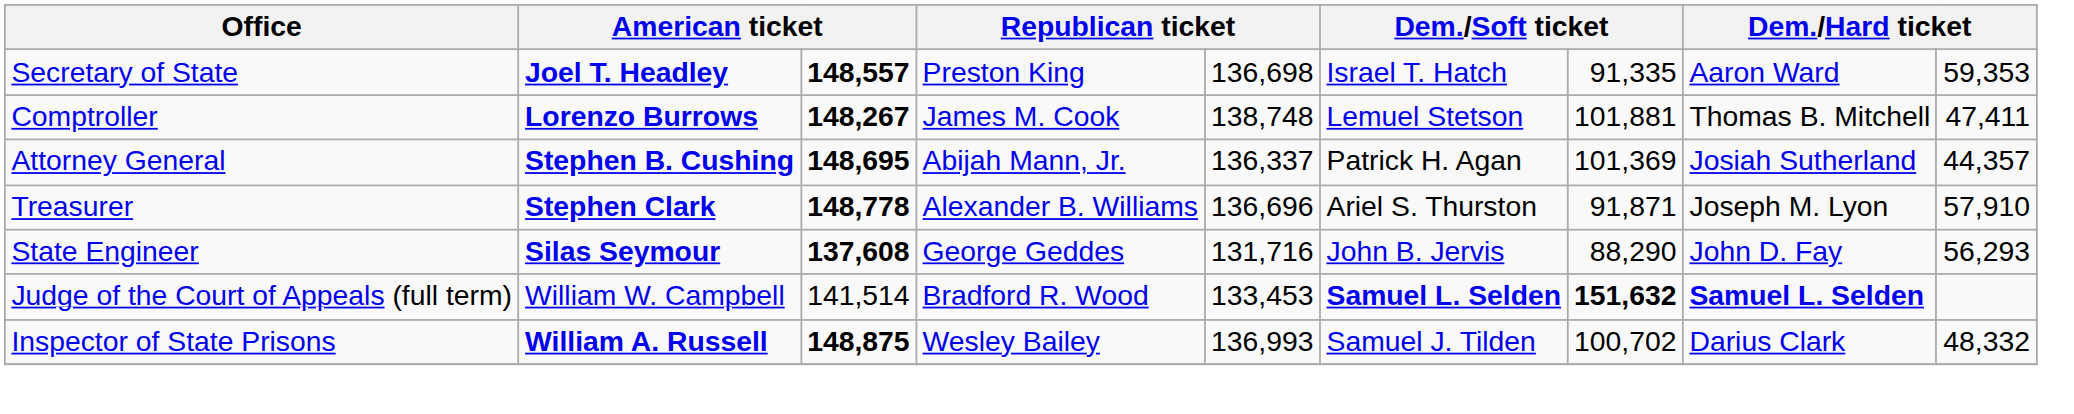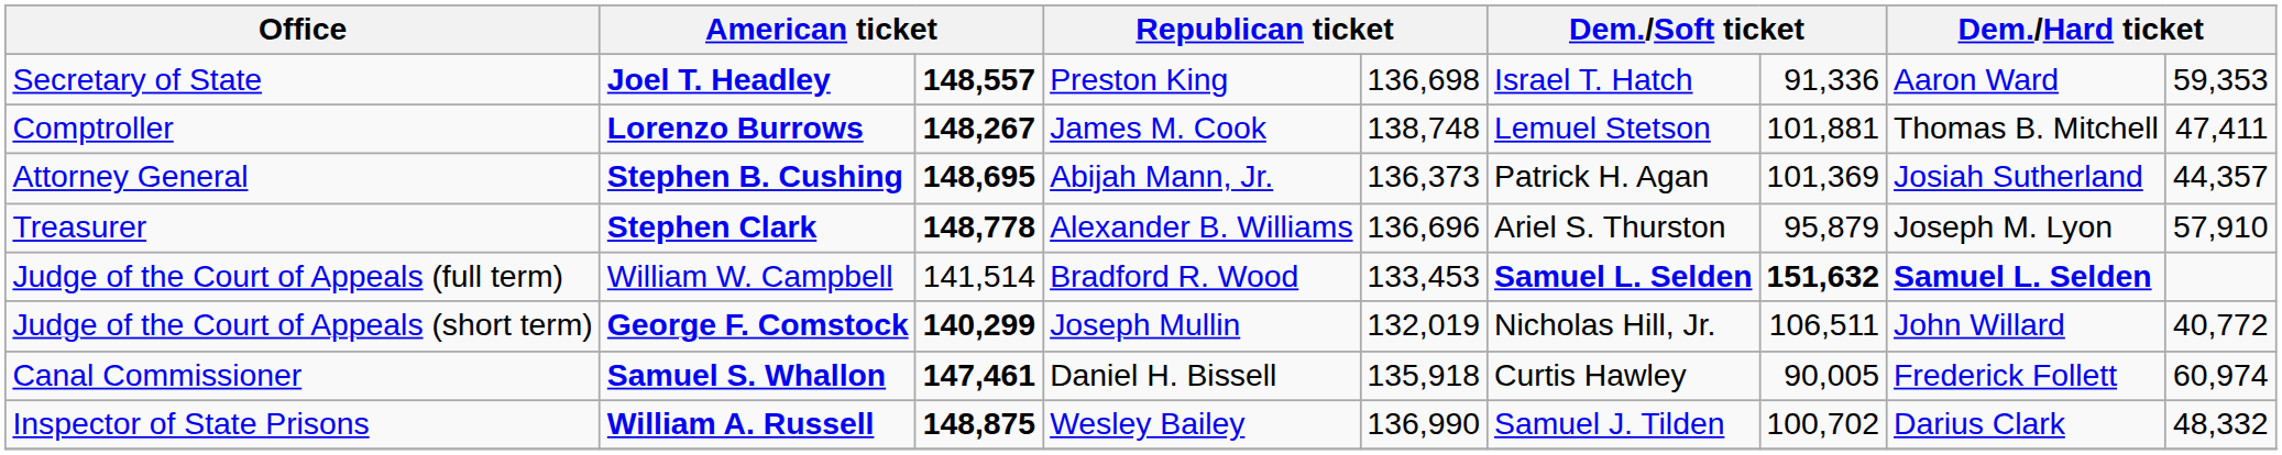 <table class=wikitable>
 <tr bgcolor=lightgrey>
 <th>Office</th>
 <th colspan="2" ><a href='#'>American</a> ticket</th>
 <th colspan="2" ><a href='#'>Republican</a> ticket</th>
 <th colspan="2" ><a href='#'>Dem.</a>/<a href='#'>Soft</a> ticket</th>
 <th colspan="2" ><a href='#'>Dem.</a>/<a href='#'>Hard</a> ticket</th>
 </tr>
 <tr>
 <td><a href='#'>Secretary of State</a></td>
 <td><strong><a href='#'>Joel T. Headley</a></strong></td>
 <td align="right"><strong>148,557</strong></td>
 <td><a href='#'>Preston King</a></td>
 <td align="right">136,698</td>
 <td><a href='#'>Israel T. Hatch</a></td>
-<td align="right">91,335</td>
+<td align="right">91,336</td>
 <td><a href='#'>Aaron Ward</a></td>
 <td align="right">59,353</td>
 </tr>
 <tr>
 <td><a href='#'>Comptroller</a></td>
 <td><strong><a href='#'>Lorenzo Burrows</a></strong></td>
 <td align="right"><strong>148,267</strong></td>
 <td><a href='#'>James M. Cook</a></td>
 <td align="right">138,748</td>
 <td><a href='#'>Lemuel Stetson</a></td>
 <td align="right">101,881</td>
 <td>Thomas B. Mitchell</td>
 <td align="right">47,411</td>
 </tr>
 <tr>
 <td><a href='#'>Attorney General</a></td>
 <td><strong><a href='#'>Stephen B. Cushing</a></strong></td>
 <td align="right"><strong>148,695</strong></td>
 <td><a href='#'>Abijah Mann, Jr.</a></td>
-<td align="right">136,337</td>
+<td align="right">136,373</td>
 <td>Patrick H. Agan</td>
 <td align="right">101,369</td>
 <td><a href='#'>Josiah Sutherland</a></td>
 <td align="right">44,357</td>
 </tr>
 <tr>
 <td><a href='#'>Treasurer</a></td>
 <td><strong><a href='#'>Stephen Clark</a></strong></td>
 <td align="right"><strong>148,778</strong></td>
 <td><a href='#'>Alexander B. Williams</a></td>
 <td align="right">136,696</td>
 <td>Ariel S. Thurston</td>
-<td align="right">91,871</td>
+<td align="right">95,879</td>
 <td>Joseph M. Lyon</td>
 <td align="right">57,910</td>
-</tr>
-<tr>
-<td><a href='#'>State Engineer</a></td>
-<td><strong><a href='#'>Silas Seymour</a></strong></td>
-<td align="right"><strong>137,608</strong></td>
-<td><a href='#'>George Geddes</a></td>
-<td align="right">131,716</td>
-<td><a href='#'>John B. Jervis</a></td>
-<td align="right">88,290</td>
-<td><a href='#'>John D. Fay</a></td>
-<td align="right">56,293</td>
 </tr>
 <tr>
 <td><a href='#'>Judge of the Court of Appeals</a> (full term)</td>
 <td><a href='#'>William W. Campbell</a></td>
 <td align="right">141,514</td>
 <td><a href='#'>Bradford R. Wood</a></td>
 <td align="right">133,453</td>
 <td><strong><a href='#'>Samuel L. Selden</a></strong></td>
 <td align="right"><strong>151,632</strong></td>
 <td><strong><a href='#'>Samuel L. Selden</a></strong></td>
 <td></td>
 </tr>
 <tr>
+<td><a href='#'>Judge of the Court of Appeals</a> (short term)</td>
+<td><strong><a href='#'>George F. Comstock</a></strong></td>
+<td align="right"><strong>140,299</strong></td>
+<td><a href='#'>Joseph Mullin</a></td>
+<td align="right">132,019</td>
+<td>Nicholas Hill, Jr.</td>
+<td align="right">106,511</td>
+<td><a href='#'>John Willard</a></td>
+<td align="right">40,772</td>
+</tr>
+<tr>
+<td><a href='#'>Canal Commissioner</a></td>
+<td><strong><a href='#'>Samuel S. Whallon</a></strong></td>
+<td align="right"><strong>147,461</strong></td>
+<td>Daniel H. Bissell</td>
+<td align="right">135,918</td>
+<td>Curtis Hawley</td>
+<td align="right">90,005</td>
+<td><a href='#'>Frederick Follett</a></td>
+<td align="right">60,974</td>
+</tr>
+<tr>
 <td><a href='#'>Inspector of State Prisons</a></td>
 <td><strong><a href='#'>William A. Russell</a></strong></td>
 <td align="right"><strong>148,875</strong></td>
 <td><a href='#'>Wesley Bailey</a></td>
-<td align="right">136,993</td>
+<td align="right">136,990</td>
 <td><a href='#'>Samuel J. Tilden</a></td>
 <td align="right">100,702</td>
 <td><a href='#'>Darius Clark</a></td>
 <td align="right">48,332</td>
 </tr>
 <tr>
 </tr>
 </table>
